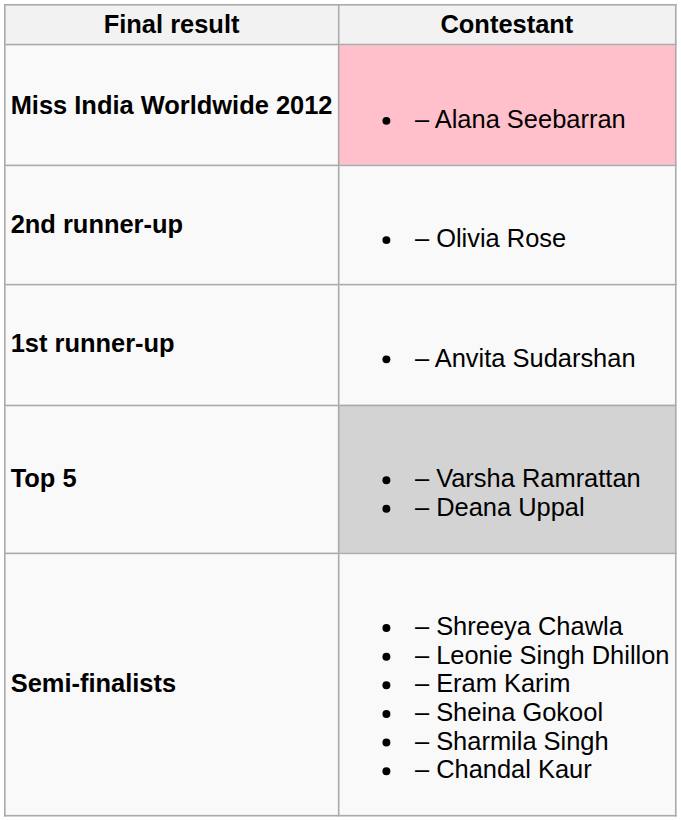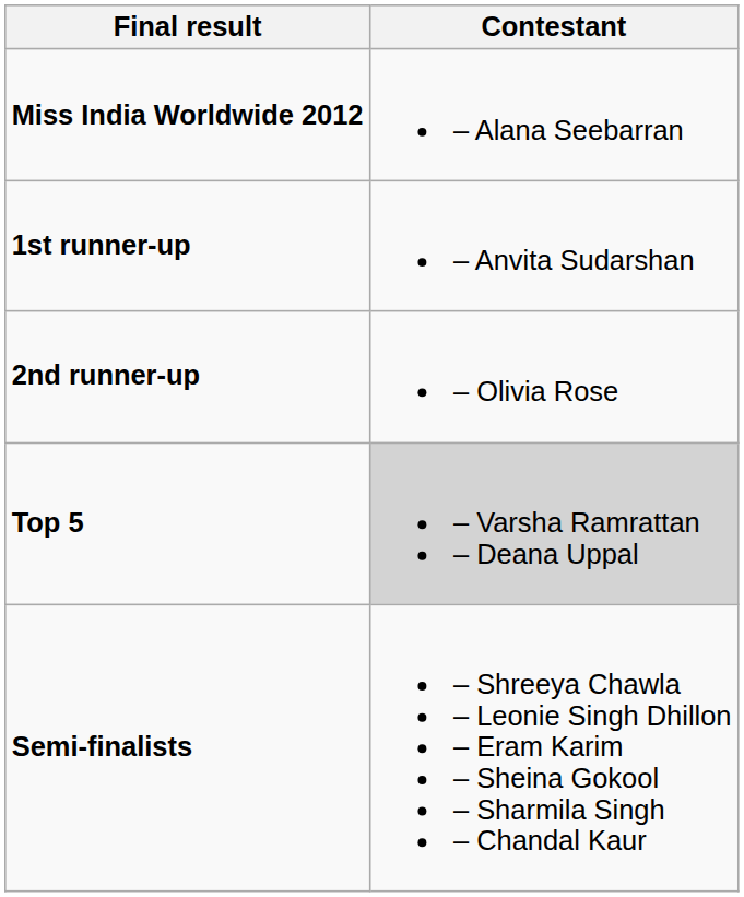 <table class="wikitable">
 <tr>
 <th>Final result</th>
 <th>Contestant</th>
 </tr>
 <tr>
 <td><strong>Miss India Worldwide 2012</strong></td>
-<td style="background: pink;"><br><ul><li><strong></strong> – Alana Seebarran</li></ul></td>
+<td><br><ul><li><strong></strong> – Alana Seebarran</li></ul></td>
+</tr>
+<tr>
+<td><strong>1st runner-up</strong></td>
+<td><br><ul><li><strong></strong> – Anvita Sudarshan</li></ul></td>
 </tr>
 <tr>
 <td><strong>2nd runner-up</strong></td>
 <td><br><ul><li><strong></strong> – Olivia Rose</li></ul></td>
-</tr>
-<tr>
-<td><strong>1st runner-up</strong></td>
-<td><br><ul><li><strong></strong> – Anvita Sudarshan</li></ul></td>
 </tr>
 <tr>
 <td><strong>Top 5</strong></td>
 <td style="background: lightgrey;"><br><ul><li><strong></strong> – Varsha Ramrattan</li><li><strong></strong> – Deana Uppal</li></ul></td>
 </tr>
 <tr>
 <td><strong>Semi-finalists</strong></td>
 <td><br><ul><li><strong></strong> – Shreeya Chawla</li><li><strong></strong> – Leonie Singh Dhillon</li><li><strong></strong> – Eram Karim</li><li><strong></strong> – Sheina Gokool</li><li><strong></strong> – Sharmila Singh</li><li><strong></strong> – Chandal Kaur</li></ul></td>
 </tr>
 </table>
